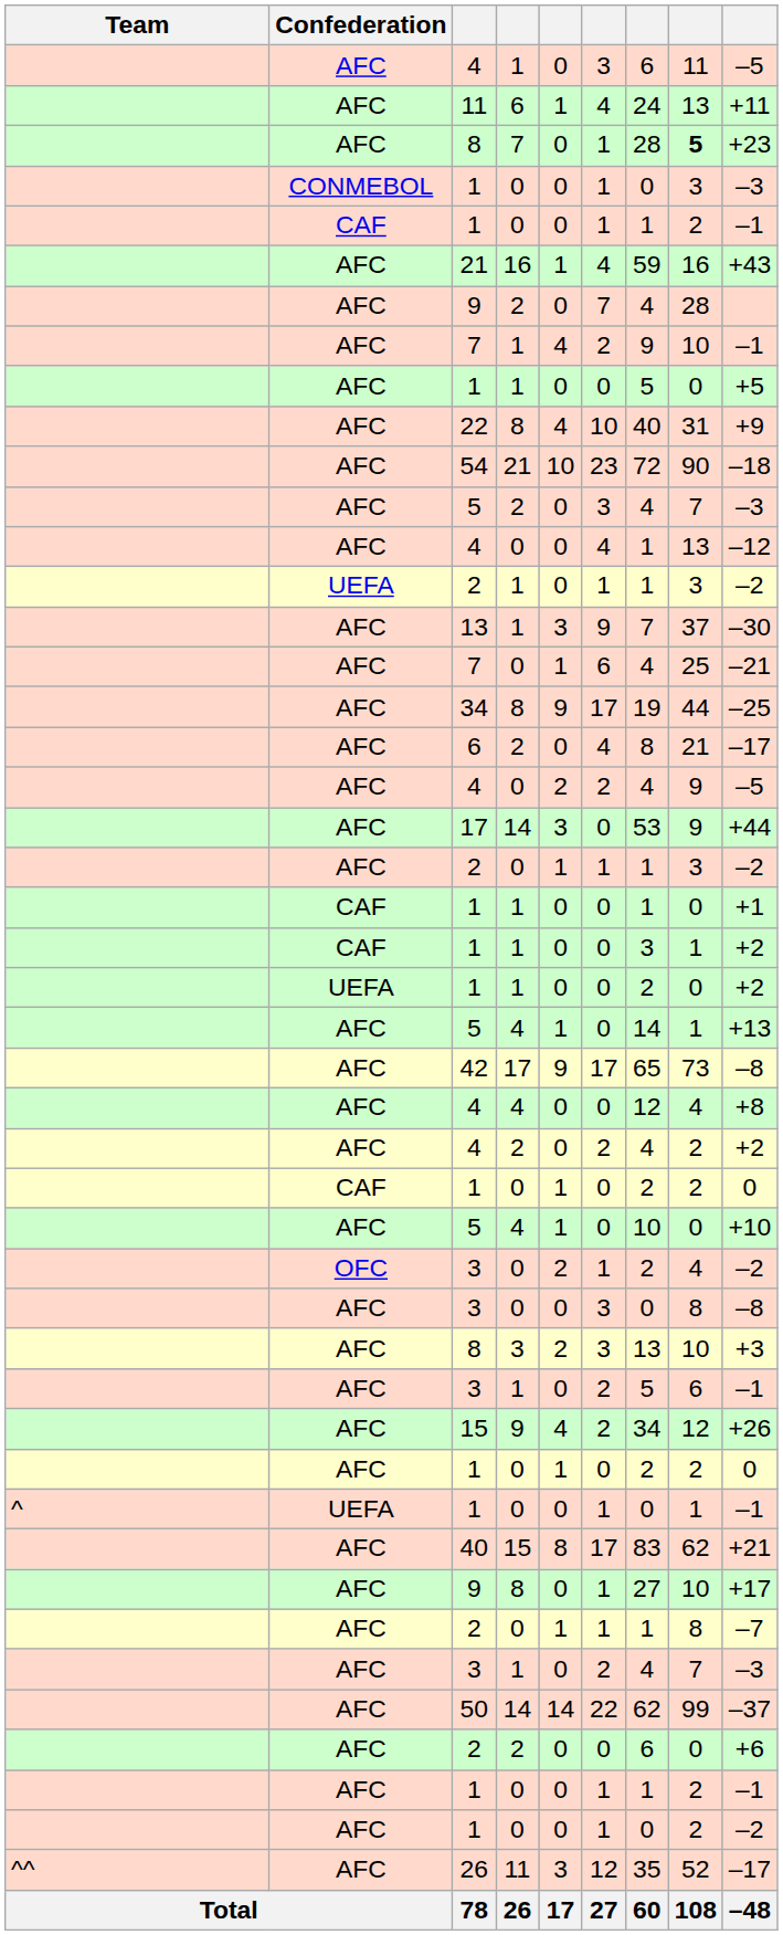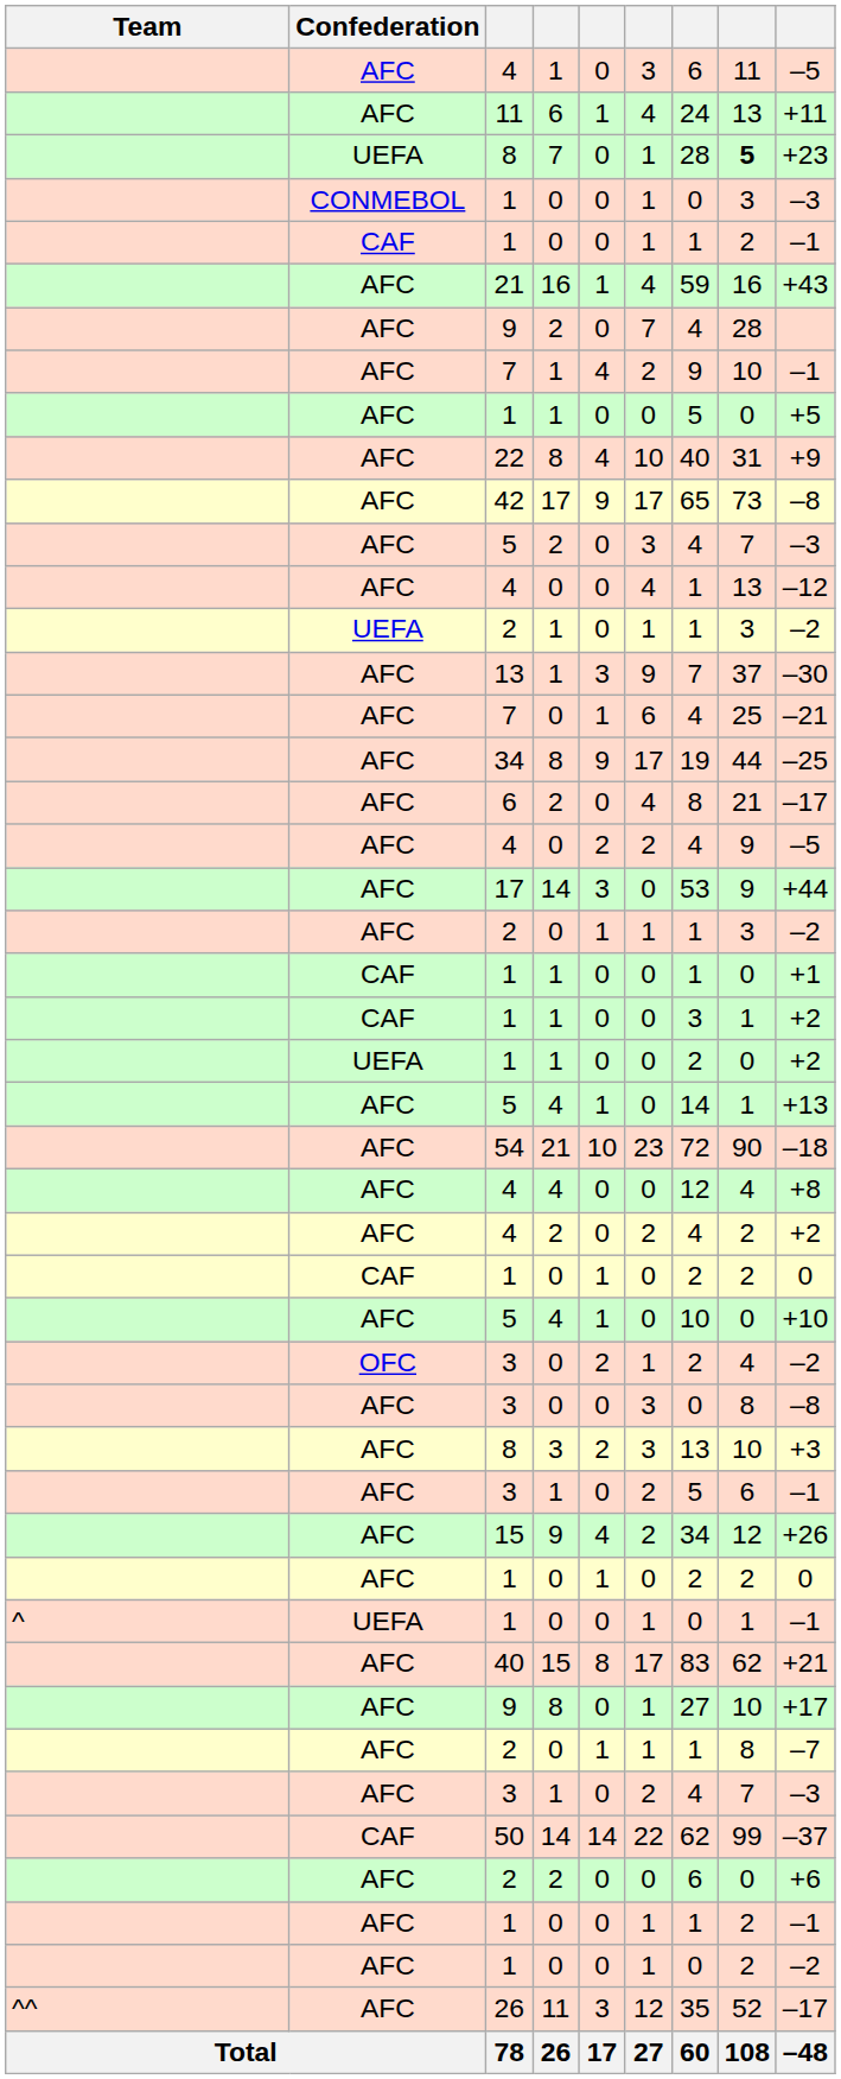 <table class="wikitable sortable" style="text-align:center;">
 <tr>
 <th width=160>Team</th>
 <th width=12>Confederation</th>
 <th width=20></th>
 <th width=20></th>
 <th width=20></th>
 <th width=20></th>
 <th width=20></th>
 <th width=20></th>
 <th width=20></th>
 </tr>
 <tr bgcolor=#FFDACC>
 <td align=left></td>
 <td><a href='#'>AFC</a></td>
 <td>4</td>
 <td>1</td>
 <td>0</td>
 <td>3</td>
 <td>6</td>
 <td>11</td>
 <td>–5</td>
 </tr>
 <tr bgcolor=#CCFFCC>
 <td align=left></td>
 <td>AFC</td>
 <td>11</td>
 <td>6</td>
 <td>1</td>
 <td>4</td>
 <td>24</td>
 <td>13</td>
 <td>+11</td>
 </tr>
 <tr bgcolor=#CCFFCC>
 <td align=left></td>
-<td>AFC</td>
+<td>UEFA</td>
 <td>8</td>
 <td>7</td>
 <td>0</td>
 <td>1</td>
 <td>28</td>
 <td><strong>5</strong></td>
 <td>+23</td>
 </tr>
 <tr bgcolor=#FFDACC>
 <td align=left></td>
 <td><a href='#'>CONMEBOL</a></td>
 <td>1</td>
 <td>0</td>
 <td>0</td>
 <td>1</td>
 <td>0</td>
 <td>3</td>
 <td>–3</td>
 </tr>
 <tr bgcolor=#FFDACC>
 <td align=left></td>
 <td><a href='#'>CAF</a></td>
 <td>1</td>
 <td>0</td>
 <td>0</td>
 <td>1</td>
 <td>1</td>
 <td>2</td>
 <td>–1</td>
 </tr>
 <tr bgcolor=#CCFFCC>
 <td align=left></td>
 <td>AFC</td>
 <td>21</td>
 <td>16</td>
 <td>1</td>
 <td>4</td>
 <td>59</td>
 <td>16</td>
 <td>+43</td>
 </tr>
 <tr bgcolor=#FFDACC>
 <td align=left></td>
 <td>AFC</td>
 <td>9</td>
 <td>2</td>
 <td>0</td>
 <td>7</td>
 <td>4</td>
 <td>28</td>
 <td></td>
 </tr>
 <tr bgcolor=#FFDACC>
 <td align=left></td>
 <td>AFC</td>
 <td>7</td>
 <td>1</td>
 <td>4</td>
 <td>2</td>
 <td>9</td>
 <td>10</td>
 <td>–1</td>
 </tr>
 <tr bgcolor=#CCFFCC>
 <td align=left></td>
 <td>AFC</td>
 <td>1</td>
 <td>1</td>
 <td>0</td>
 <td>0</td>
 <td>5</td>
 <td>0</td>
 <td>+5</td>
 </tr>
 <tr bgcolor=#FFDACC>
 <td align=left></td>
 <td>AFC</td>
 <td>22</td>
 <td>8</td>
 <td>4</td>
 <td>10</td>
 <td>40</td>
 <td>31</td>
 <td>+9</td>
 </tr>
-<tr bgcolor=#FFDACC>
+<tr bgcolor=#FFFFCC>
 <td align=left></td>
 <td>AFC</td>
-<td>54</td>
-<td>21</td>
-<td>10</td>
-<td>23</td>
-<td>72</td>
-<td>90</td>
-<td>–18</td>
+<td>42</td>
+<td>17</td>
+<td>9</td>
+<td>17</td>
+<td>65</td>
+<td>73</td>
+<td>–8</td>
 </tr>
 <tr bgcolor=#FFDACC>
 <td align=left></td>
 <td>AFC</td>
 <td>5</td>
 <td>2</td>
 <td>0</td>
 <td>3</td>
 <td>4</td>
 <td>7</td>
 <td>–3</td>
 </tr>
 <tr bgcolor=#FFDACC>
 <td align=left></td>
 <td>AFC</td>
 <td>4</td>
 <td>0</td>
 <td>0</td>
 <td>4</td>
 <td>1</td>
 <td>13</td>
 <td>–12</td>
 </tr>
 <tr bgcolor=#FFFFCC>
 <td align=left></td>
 <td><a href='#'>UEFA</a></td>
 <td>2</td>
 <td>1</td>
 <td>0</td>
 <td>1</td>
 <td>1</td>
 <td>3</td>
 <td>–2</td>
 </tr>
 <tr bgcolor=#FFDACC>
 <td align=left></td>
 <td>AFC</td>
 <td>13</td>
 <td>1</td>
 <td>3</td>
 <td>9</td>
 <td>7</td>
 <td>37</td>
 <td>–30</td>
 </tr>
 <tr bgcolor=#FFDACC>
 <td align=left></td>
 <td>AFC</td>
 <td>7</td>
 <td>0</td>
 <td>1</td>
 <td>6</td>
 <td>4</td>
 <td>25</td>
 <td>–21</td>
 </tr>
 <tr bgcolor=#FFDACC>
 <td align=left></td>
 <td>AFC</td>
 <td>34</td>
 <td>8</td>
 <td>9</td>
 <td>17</td>
 <td>19</td>
 <td>44</td>
 <td>–25</td>
 </tr>
 <tr bgcolor=#FFDACC>
 <td align=left></td>
 <td>AFC</td>
 <td>6</td>
 <td>2</td>
 <td>0</td>
 <td>4</td>
 <td>8</td>
 <td>21</td>
 <td>–17</td>
 </tr>
 <tr bgcolor=#FFDACC>
 <td align=left></td>
 <td>AFC</td>
 <td>4</td>
 <td>0</td>
 <td>2</td>
 <td>2</td>
 <td>4</td>
 <td>9</td>
 <td>–5</td>
 </tr>
 <tr bgcolor=#CCFFCC>
 <td align=left></td>
 <td>AFC</td>
 <td>17</td>
 <td>14</td>
 <td>3</td>
 <td>0</td>
 <td>53</td>
 <td>9</td>
 <td>+44</td>
 </tr>
 <tr bgcolor=#FFDACC>
 <td align=left></td>
 <td>AFC</td>
 <td>2</td>
 <td>0</td>
 <td>1</td>
 <td>1</td>
 <td>1</td>
 <td>3</td>
 <td>–2</td>
 </tr>
 <tr bgcolor=#CCFFCC>
 <td align=left></td>
 <td>CAF</td>
 <td>1</td>
 <td>1</td>
 <td>0</td>
 <td>0</td>
 <td>1</td>
 <td>0</td>
 <td>+1</td>
 </tr>
 <tr bgcolor=#CCFFCC>
 <td align=left></td>
 <td>CAF</td>
 <td>1</td>
 <td>1</td>
 <td>0</td>
 <td>0</td>
 <td>3</td>
 <td>1</td>
 <td>+2</td>
 </tr>
 <tr bgcolor=#CCFFCC>
 <td align=left></td>
 <td>UEFA</td>
 <td>1</td>
 <td>1</td>
 <td>0</td>
 <td>0</td>
 <td>2</td>
 <td>0</td>
 <td>+2</td>
 </tr>
 <tr bgcolor=#CCFFCC>
 <td align=left></td>
 <td>AFC</td>
 <td>5</td>
 <td>4</td>
 <td>1</td>
 <td>0</td>
 <td>14</td>
 <td>1</td>
 <td>+13</td>
 </tr>
-<tr bgcolor=#FFFFCC>
+<tr bgcolor=#FFDACC>
 <td align=left></td>
 <td>AFC</td>
-<td>42</td>
-<td>17</td>
-<td>9</td>
-<td>17</td>
-<td>65</td>
-<td>73</td>
-<td>–8</td>
+<td>54</td>
+<td>21</td>
+<td>10</td>
+<td>23</td>
+<td>72</td>
+<td>90</td>
+<td>–18</td>
 </tr>
 <tr bgcolor=#CCFFCC>
 <td align=left></td>
 <td>AFC</td>
 <td>4</td>
 <td>4</td>
 <td>0</td>
 <td>0</td>
 <td>12</td>
 <td>4</td>
 <td>+8</td>
 </tr>
 <tr bgcolor=#FFFFCC>
 <td align=left></td>
 <td>AFC</td>
 <td>4</td>
 <td>2</td>
 <td>0</td>
 <td>2</td>
 <td>4</td>
 <td>2</td>
 <td>+2</td>
 </tr>
 <tr bgcolor=#FFFFCC>
 <td align=left></td>
 <td>CAF</td>
 <td>1</td>
 <td>0</td>
 <td>1</td>
 <td>0</td>
 <td>2</td>
 <td>2</td>
 <td>0</td>
 </tr>
 <tr bgcolor=#CCFFCC>
 <td align=left></td>
 <td>AFC</td>
 <td>5</td>
 <td>4</td>
 <td>1</td>
 <td>0</td>
 <td>10</td>
 <td>0</td>
 <td>+10</td>
 </tr>
 <tr bgcolor=#FFDACC>
 <td align=left></td>
 <td><a href='#'>OFC</a></td>
 <td>3</td>
 <td>0</td>
 <td>2</td>
 <td>1</td>
 <td>2</td>
 <td>4</td>
 <td>–2</td>
 </tr>
 <tr bgcolor=#FFDACC>
 <td align=left></td>
 <td>AFC</td>
 <td>3</td>
 <td>0</td>
 <td>0</td>
 <td>3</td>
 <td>0</td>
 <td>8</td>
 <td>–8</td>
 </tr>
 <tr bgcolor=#FFFFCC>
 <td align=left></td>
 <td>AFC</td>
 <td>8</td>
 <td>3</td>
 <td>2</td>
 <td>3</td>
 <td>13</td>
 <td>10</td>
 <td>+3</td>
 </tr>
 <tr bgcolor=#FFDACC>
 <td align=left></td>
 <td>AFC</td>
 <td>3</td>
 <td>1</td>
 <td>0</td>
 <td>2</td>
 <td>5</td>
 <td>6</td>
 <td>–1</td>
 </tr>
 <tr bgcolor=#CCFFCC>
 <td align=left></td>
 <td>AFC</td>
 <td>15</td>
 <td>9</td>
 <td>4</td>
 <td>2</td>
 <td>34</td>
 <td>12</td>
 <td>+26</td>
 </tr>
 <tr bgcolor=#FFFFCC>
 <td align=left></td>
 <td>AFC</td>
 <td>1</td>
 <td>0</td>
 <td>1</td>
 <td>0</td>
 <td>2</td>
 <td>2</td>
 <td>0</td>
 </tr>
 <tr bgcolor=#FFDACC>
 <td align=left>^</td>
 <td>UEFA</td>
 <td>1</td>
 <td>0</td>
 <td>0</td>
 <td>1</td>
 <td>0</td>
 <td>1</td>
 <td>–1</td>
 </tr>
 <tr bgcolor=#FFDACC>
 <td align=left></td>
 <td>AFC</td>
 <td>40</td>
 <td>15</td>
 <td>8</td>
 <td>17</td>
 <td>83</td>
 <td>62</td>
 <td>+21</td>
 </tr>
 <tr bgcolor=#CCFFCC>
 <td align=left></td>
 <td>AFC</td>
 <td>9</td>
 <td>8</td>
 <td>0</td>
 <td>1</td>
 <td>27</td>
 <td>10</td>
 <td>+17</td>
 </tr>
 <tr bgcolor=#FFFFCC>
 <td align=left></td>
 <td>AFC</td>
 <td>2</td>
 <td>0</td>
 <td>1</td>
 <td>1</td>
 <td>1</td>
 <td>8</td>
 <td>–7</td>
 </tr>
 <tr bgcolor=#FFDACC>
 <td align=left></td>
 <td>AFC</td>
 <td>3</td>
 <td>1</td>
 <td>0</td>
 <td>2</td>
 <td>4</td>
 <td>7</td>
 <td>–3</td>
 </tr>
 <tr bgcolor=#FFDACC>
 <td align=left></td>
-<td>AFC</td>
+<td>CAF</td>
 <td>50</td>
 <td>14</td>
 <td>14</td>
 <td>22</td>
 <td>62</td>
 <td>99</td>
 <td>–37</td>
 </tr>
 <tr bgcolor=#CCFFCC>
 <td align=left></td>
 <td>AFC</td>
 <td>2</td>
 <td>2</td>
 <td>0</td>
 <td>0</td>
 <td>6</td>
 <td>0</td>
 <td>+6</td>
 </tr>
 <tr bgcolor=#FFDACC>
 <td align=left></td>
 <td>AFC</td>
 <td>1</td>
 <td>0</td>
 <td>0</td>
 <td>1</td>
 <td>1</td>
 <td>2</td>
 <td>–1</td>
 </tr>
 <tr bgcolor=#FFDACC>
 <td align=left></td>
 <td>AFC</td>
 <td>1</td>
 <td>0</td>
 <td>0</td>
 <td>1</td>
 <td>0</td>
 <td>2</td>
 <td>–2</td>
 </tr>
 <tr bgcolor=#FFDACC>
 <td align=left>^^</td>
 <td>AFC</td>
 <td>26</td>
 <td>11</td>
 <td>3</td>
 <td>12</td>
 <td>35</td>
 <td>52</td>
 <td>–17</td>
 </tr>
 <tr>
 <th colspan="2">Total</th>
 <th>78</th>
 <th>26</th>
 <th>17</th>
 <th>27</th>
 <th>60</th>
 <th>108</th>
 <th>–48</th>
 </tr>
 </table>
